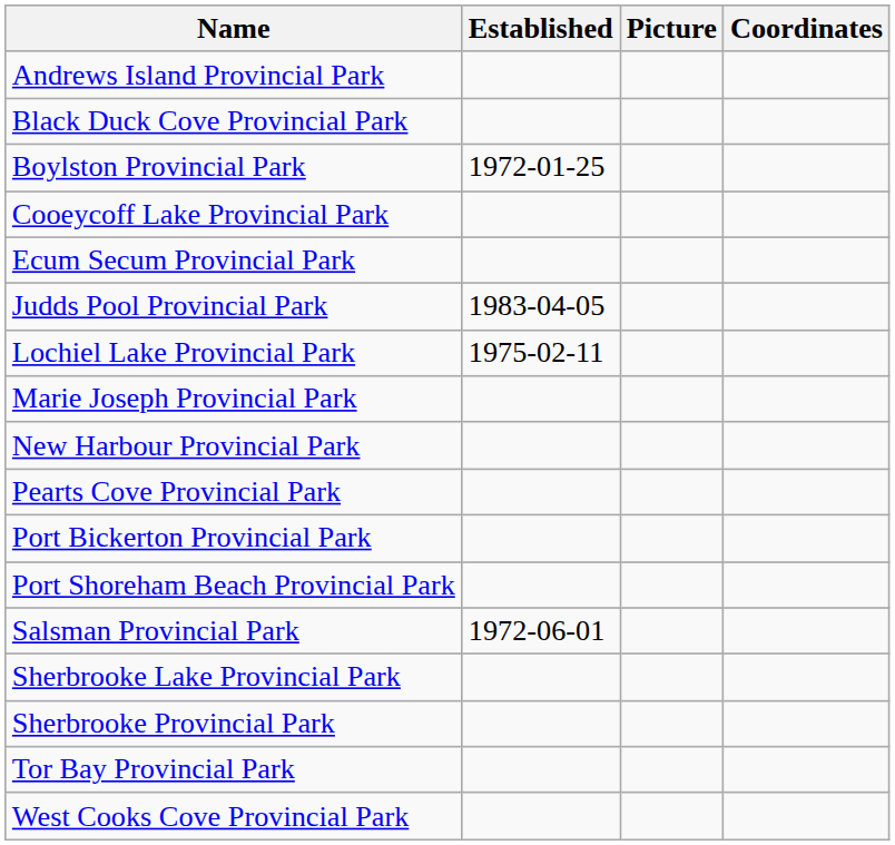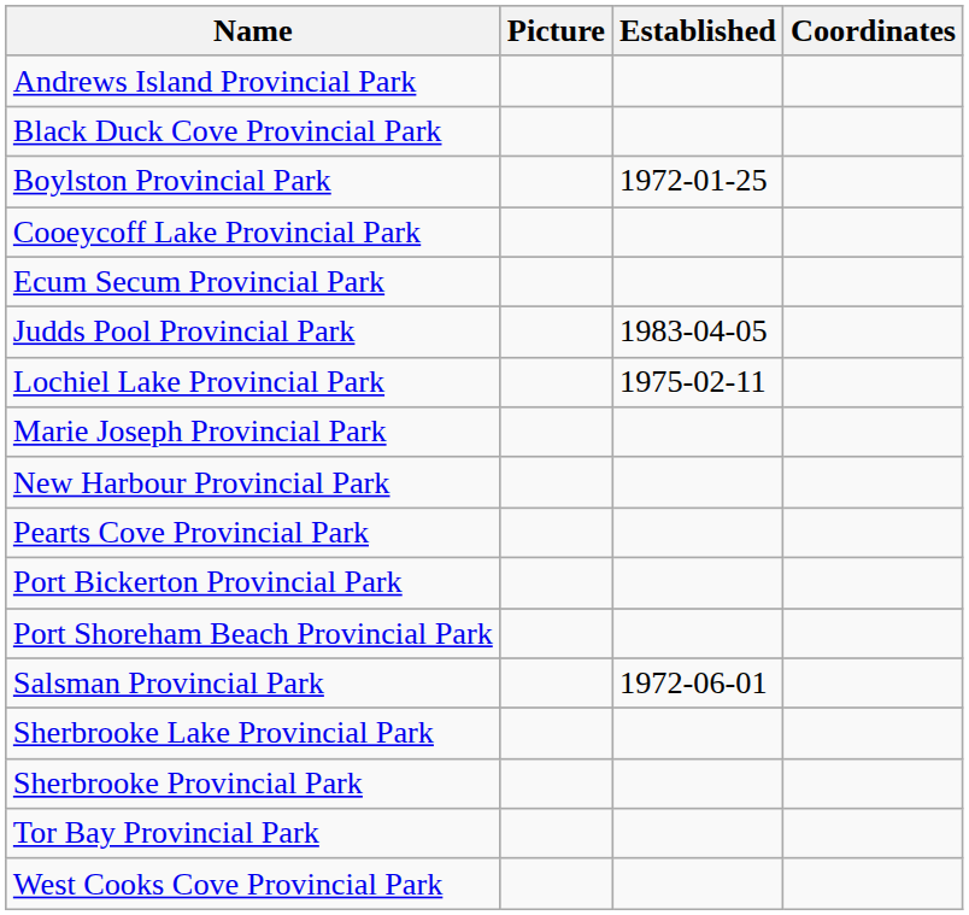 <table class='wikitable sortable'>
 <tr>
 <th>Name</th>
+<th>Picture</th>
 <th>Established</th>
-<th>Picture</th>
 <th>Coordinates</th>
 </tr>
 <tr>
 <td><a href='#'>Andrews Island Provincial Park</a></td>
 <td></td>
 <td></td>
 <td></td>
 </tr>
 <tr>
 <td><a href='#'>Black Duck Cove Provincial Park</a></td>
 <td></td>
 <td></td>
 <td></td>
 </tr>
 <tr>
 <td><a href='#'>Boylston Provincial Park</a></td>
+<td></td>
 <td>1972-01-25</td>
-<td></td>
 <td></td>
 </tr>
 <tr>
 <td><a href='#'>Cooeycoff Lake Provincial Park</a></td>
 <td></td>
 <td></td>
 <td></td>
 </tr>
 <tr>
 <td><a href='#'>Ecum Secum Provincial Park</a></td>
 <td></td>
 <td></td>
 <td></td>
 </tr>
 <tr>
 <td><a href='#'>Judds Pool Provincial Park</a></td>
+<td></td>
 <td>1983-04-05</td>
-<td></td>
 <td></td>
 </tr>
 <tr>
 <td><a href='#'>Lochiel Lake Provincial Park</a></td>
+<td></td>
 <td>1975-02-11</td>
-<td></td>
 <td></td>
 </tr>
 <tr>
 <td><a href='#'>Marie Joseph Provincial Park</a></td>
 <td></td>
 <td></td>
 <td></td>
 </tr>
 <tr>
 <td><a href='#'>New Harbour Provincial Park</a></td>
 <td></td>
 <td></td>
 <td></td>
 </tr>
 <tr>
 <td><a href='#'>Pearts Cove Provincial Park</a></td>
 <td></td>
 <td></td>
 <td></td>
 </tr>
 <tr>
 <td><a href='#'>Port Bickerton Provincial Park</a></td>
 <td></td>
 <td></td>
 <td></td>
 </tr>
 <tr>
 <td><a href='#'>Port Shoreham Beach Provincial Park</a></td>
 <td></td>
 <td></td>
 <td></td>
 </tr>
 <tr>
 <td><a href='#'>Salsman Provincial Park</a></td>
+<td></td>
 <td>1972-06-01</td>
-<td></td>
 <td></td>
 </tr>
 <tr>
 <td><a href='#'>Sherbrooke Lake Provincial Park</a></td>
 <td></td>
 <td></td>
 <td></td>
 </tr>
 <tr>
 <td><a href='#'>Sherbrooke Provincial Park</a></td>
 <td></td>
 <td></td>
 <td></td>
 </tr>
 <tr>
 <td><a href='#'>Tor Bay Provincial Park</a></td>
 <td></td>
 <td></td>
 <td></td>
 </tr>
 <tr>
 <td><a href='#'>West Cooks Cove Provincial Park</a></td>
 <td></td>
 <td></td>
 <td></td>
 </tr>
 </table>
